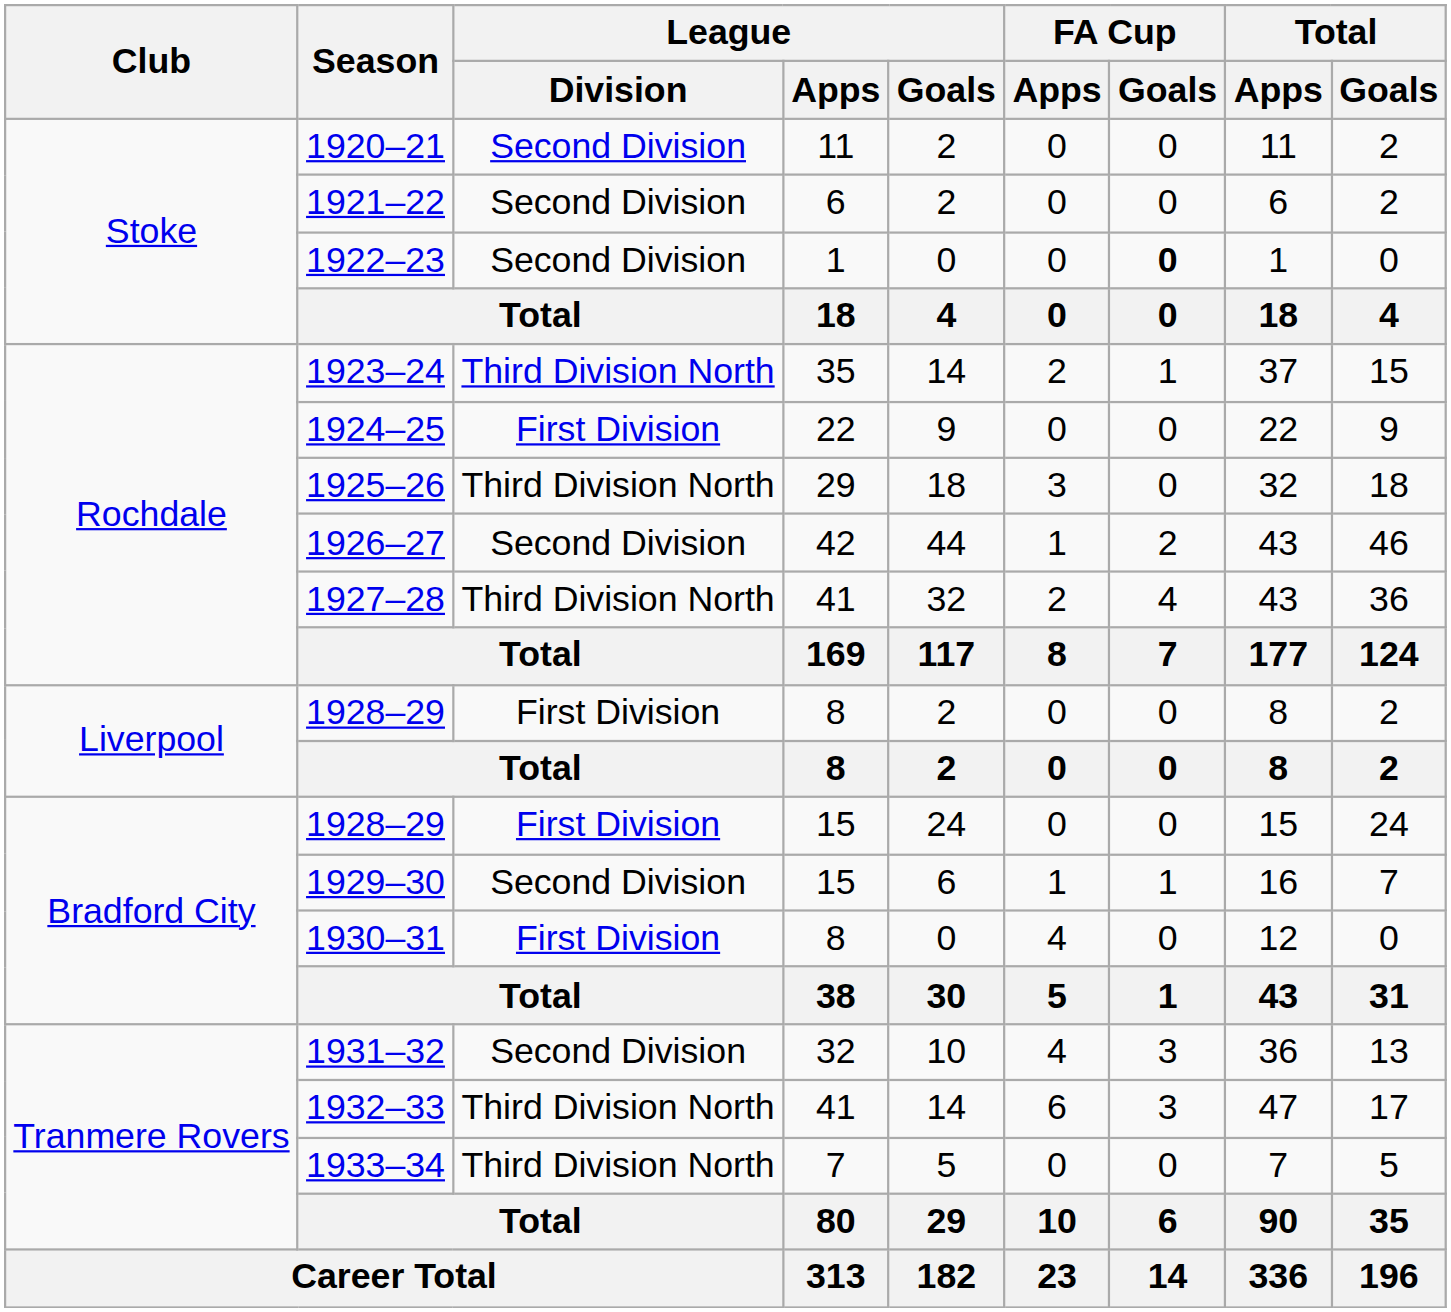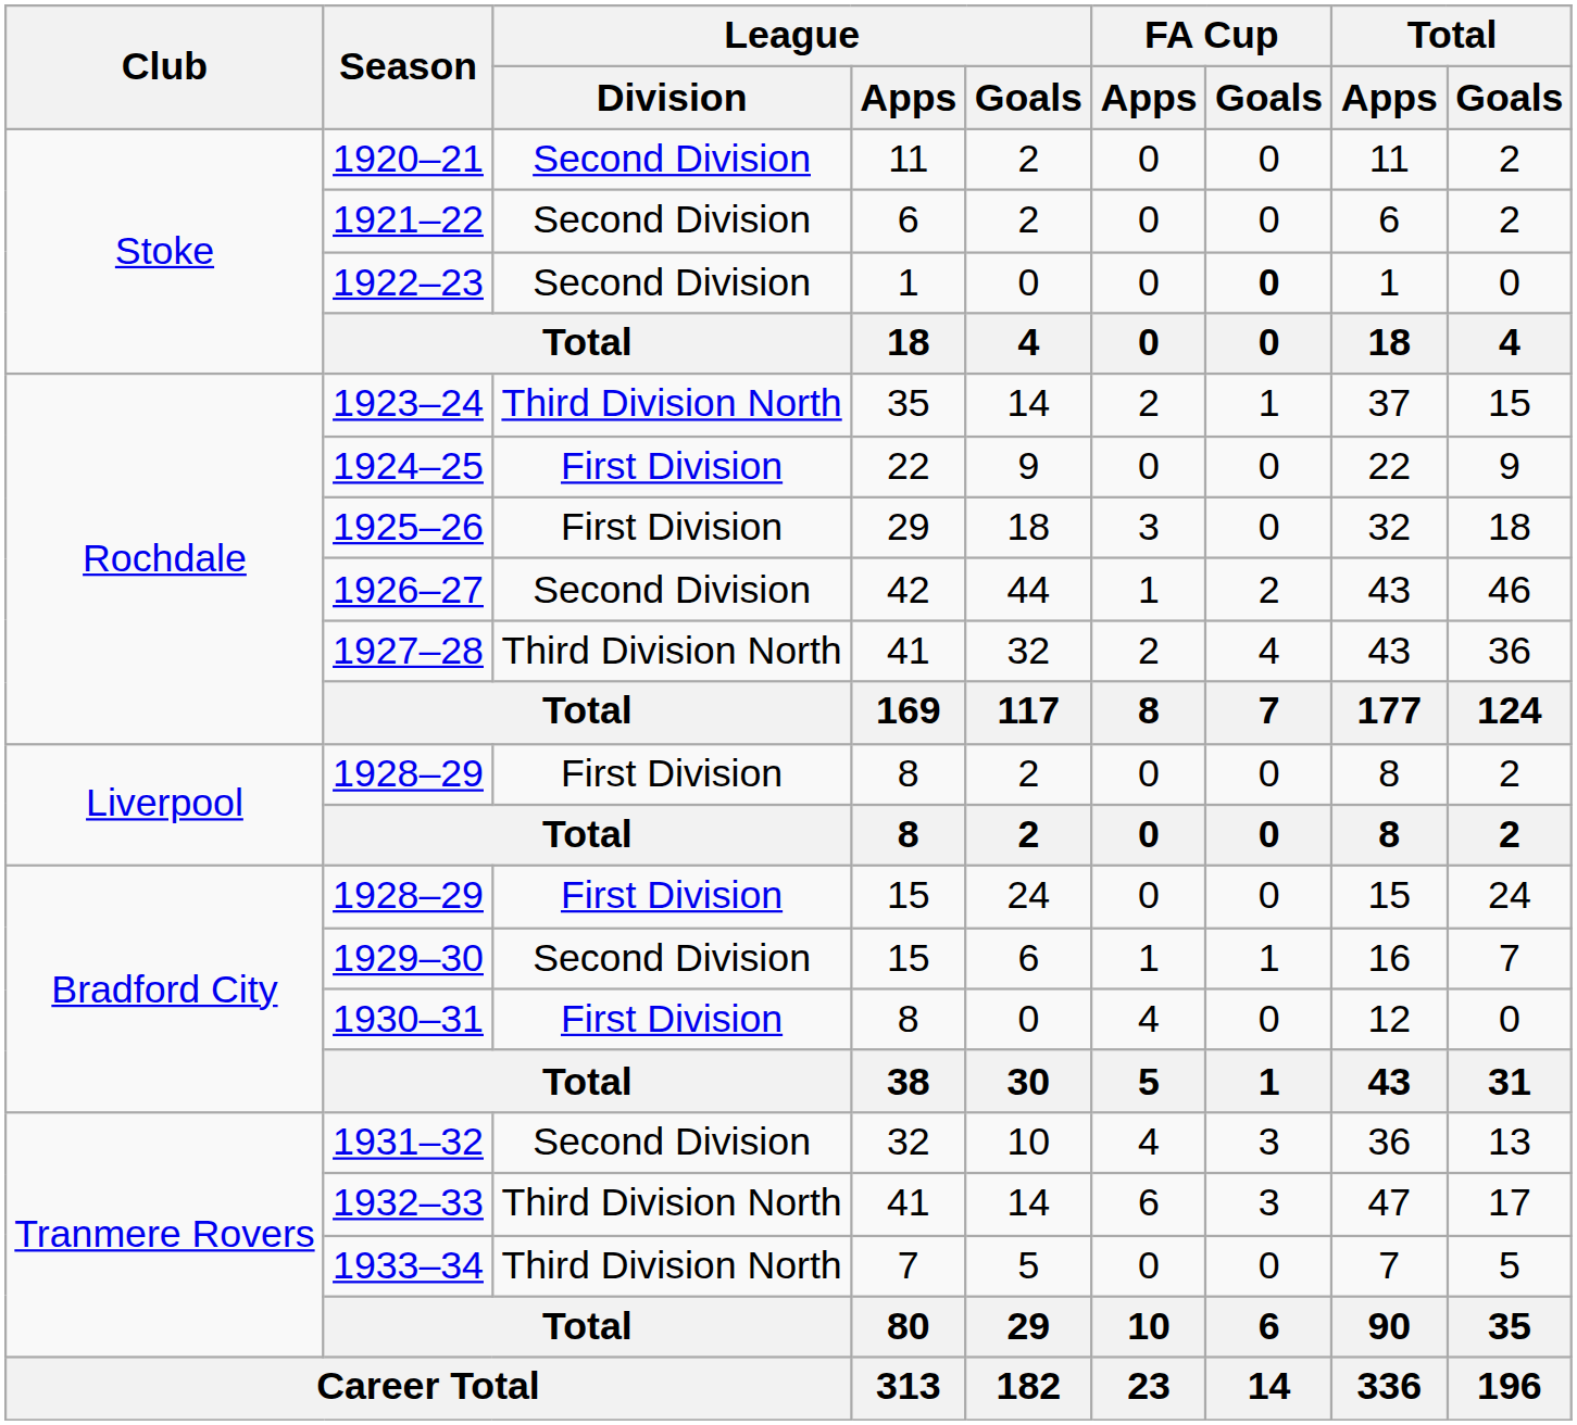 <table class="wikitable" style="text-align: center;">
 <tr>
 <th rowspan="2">Club</th>
 <th rowspan="2">Season</th>
 <th colspan="3">League</th>
 <th colspan="2">FA Cup</th>
 <th colspan="2">Total</th>
 </tr>
 <tr>
 <th>Division</th>
 <th>Apps</th>
 <th>Goals</th>
 <th>Apps</th>
 <th>Goals</th>
 <th>Apps</th>
 <th>Goals</th>
 </tr>
 <tr>
 <td rowspan="4"><a href='#'>Stoke</a></td>
 <td><a href='#'>1920–21</a></td>
 <td><a href='#'>Second Division</a></td>
 <td>11</td>
 <td>2</td>
 <td>0</td>
 <td>0</td>
 <td>11</td>
 <td>2</td>
 </tr>
 <tr>
 <td><a href='#'>1921–22</a></td>
 <td>Second Division</td>
 <td>6</td>
 <td>2</td>
 <td>0</td>
 <td>0</td>
 <td>6</td>
 <td>2</td>
 </tr>
 <tr>
 <td><a href='#'>1922–23</a></td>
 <td>Second Division</td>
 <td>1</td>
 <td>0</td>
 <td>0</td>
 <td><strong>0</strong></td>
 <td>1</td>
 <td>0</td>
 </tr>
 <tr>
 <th colspan=2>Total</th>
 <th>18</th>
 <th>4</th>
 <th>0</th>
 <th>0</th>
 <th>18</th>
 <th>4</th>
 </tr>
 <tr>
 <td rowspan="6"><a href='#'>Rochdale</a></td>
 <td><a href='#'>1923–24</a></td>
 <td><a href='#'>Third Division North</a></td>
 <td>35</td>
 <td>14</td>
 <td>2</td>
 <td>1</td>
 <td>37</td>
 <td>15</td>
 </tr>
 <tr>
 <td><a href='#'>1924–25</a></td>
 <td><a href='#'>First Division</a></td>
 <td>22</td>
 <td>9</td>
 <td>0</td>
 <td>0</td>
 <td>22</td>
 <td>9</td>
 </tr>
 <tr>
 <td><a href='#'>1925–26</a></td>
-<td>Third Division North</td>
+<td>First Division</td>
 <td>29</td>
 <td>18</td>
 <td>3</td>
 <td>0</td>
 <td>32</td>
 <td>18</td>
 </tr>
 <tr>
 <td><a href='#'>1926–27</a></td>
 <td>Second Division</td>
 <td>42</td>
 <td>44</td>
 <td>1</td>
 <td>2</td>
 <td>43</td>
 <td>46</td>
 </tr>
 <tr>
 <td><a href='#'>1927–28</a></td>
 <td>Third Division North</td>
 <td>41</td>
 <td>32</td>
 <td>2</td>
 <td>4</td>
 <td>43</td>
 <td>36</td>
 </tr>
 <tr>
 <th colspan=2>Total</th>
 <th>169</th>
 <th>117</th>
 <th>8</th>
 <th>7</th>
 <th>177</th>
 <th>124</th>
 </tr>
 <tr>
 <td rowspan="2"><a href='#'>Liverpool</a></td>
 <td><a href='#'>1928–29</a></td>
 <td>First Division</td>
 <td>8</td>
 <td>2</td>
 <td>0</td>
 <td>0</td>
 <td>8</td>
 <td>2</td>
 </tr>
 <tr>
 <th colspan=2>Total</th>
 <th>8</th>
 <th>2</th>
 <th>0</th>
 <th>0</th>
 <th>8</th>
 <th>2</th>
 </tr>
 <tr>
 <td rowspan="4"><a href='#'>Bradford City</a></td>
 <td><a href='#'>1928–29</a></td>
 <td><a href='#'>First Division</a></td>
 <td>15</td>
 <td>24</td>
 <td>0</td>
 <td>0</td>
 <td>15</td>
 <td>24</td>
 </tr>
 <tr>
 <td><a href='#'>1929–30</a></td>
 <td>Second Division</td>
 <td>15</td>
 <td>6</td>
 <td>1</td>
 <td>1</td>
 <td>16</td>
 <td>7</td>
 </tr>
 <tr>
 <td><a href='#'>1930–31</a></td>
 <td><a href='#'>First Division</a></td>
 <td>8</td>
 <td>0</td>
 <td>4</td>
 <td>0</td>
 <td>12</td>
 <td>0</td>
 </tr>
 <tr>
 <th colspan=2>Total</th>
 <th>38</th>
 <th>30</th>
 <th>5</th>
 <th>1</th>
 <th>43</th>
 <th>31</th>
 </tr>
 <tr>
 <td rowspan="4"><a href='#'>Tranmere Rovers</a></td>
 <td><a href='#'>1931–32</a></td>
 <td>Second Division</td>
 <td>32</td>
 <td>10</td>
 <td>4</td>
 <td>3</td>
 <td>36</td>
 <td>13</td>
 </tr>
 <tr>
 <td><a href='#'>1932–33</a></td>
 <td>Third Division North</td>
 <td>41</td>
 <td>14</td>
 <td>6</td>
 <td>3</td>
 <td>47</td>
 <td>17</td>
 </tr>
 <tr>
 <td><a href='#'>1933–34</a></td>
 <td>Third Division North</td>
 <td>7</td>
 <td>5</td>
 <td>0</td>
 <td>0</td>
 <td>7</td>
 <td>5</td>
 </tr>
 <tr>
 <th colspan=2>Total</th>
 <th>80</th>
 <th>29</th>
 <th>10</th>
 <th>6</th>
 <th>90</th>
 <th>35</th>
 </tr>
 <tr>
 <th colspan="3">Career Total</th>
 <th>313</th>
 <th>182</th>
 <th>23</th>
 <th>14</th>
 <th>336</th>
 <th>196</th>
 </tr>
 </table>
